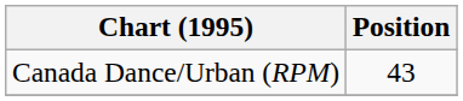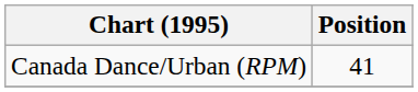 <table class="wikitable sortable">
 <tr>
 <th>Chart (1995)</th>
 <th>Position</th>
 </tr>
 <tr>
 <td>Canada Dance/Urban (<em>RPM</em>)</td>
-<td align="center">43</td>
+<td align="center">41</td>
 </tr>
 <tr>
 </tr>
 </table>
